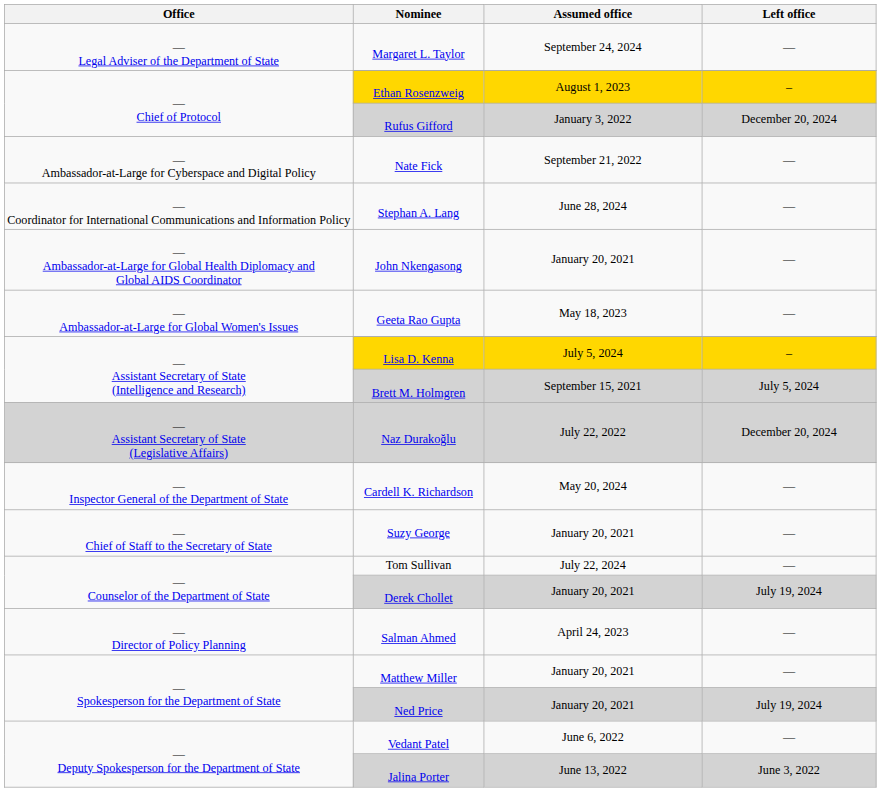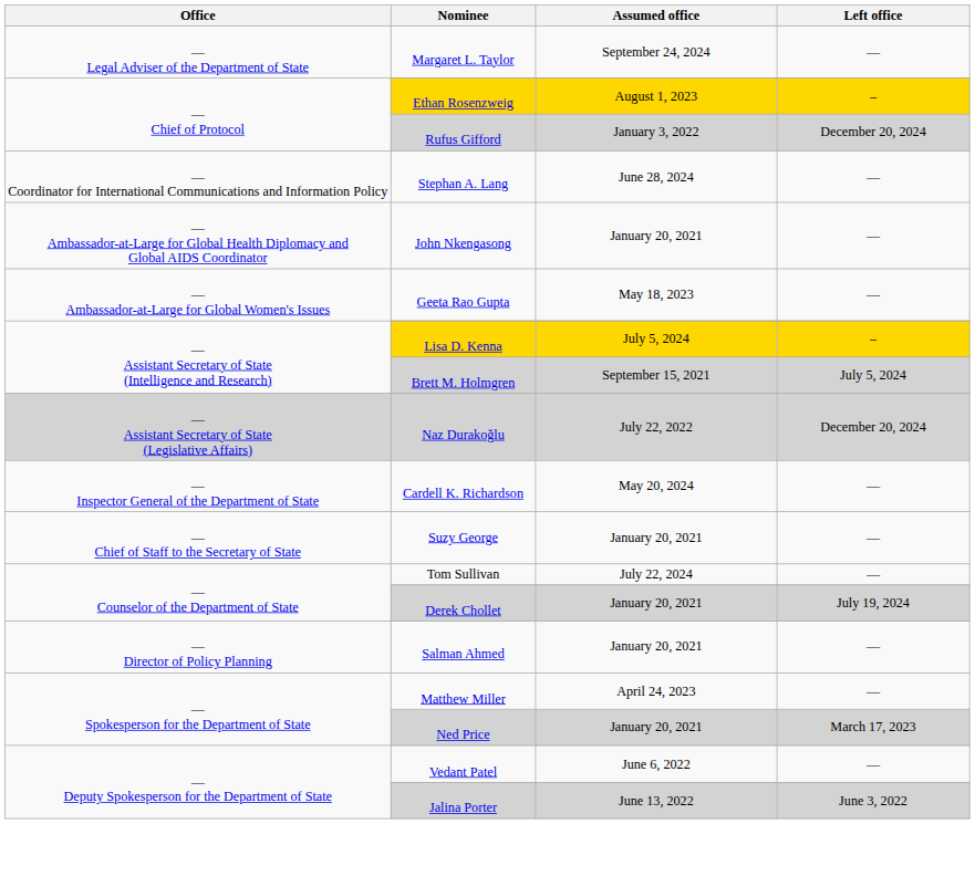 <table class="wikitable sortable" style="text-align:center">
 <tr>
 <th style="width:40%;">Office</th>
 <th style="width:15%;">Nominee</th>
 <th style="width:25%;" data-sort-type="date">Assumed office</th>
 <th style="width:20%;" data-sort-type="date">Left office</th>
 </tr>
 <tr>
 <td><br>—<br><a href='#'>Legal Adviser of the Department of State</a></td>
 <td><br><a href='#'>Margaret L. Taylor</a></td>
 <td>September 24, 2024<br></td>
 <td>—</td>
 </tr>
 <tr>
 <td rowspan=3><br>—<br><a href='#'>Chief of Protocol</a></td>
 </tr>
 <tr style="background:gold;">
 <td><br><a href='#'>Ethan Rosenzweig</a></td>
 <td>August 1, 2023</td>
 <td>–</td>
 </tr>
 <tr style="background:lightgray">
 <td><br><a href='#'>Rufus Gifford</a></td>
 <td>January 3, 2022<br></td>
 <td>December 20, 2024</td>
-</tr>
-<tr>
-<td><br>—<br>Ambassador-at-Large for Cyberspace and Digital Policy</td>
-<td><br><a href='#'>Nate Fick</a></td>
-<td>September 21, 2022<br></td>
-<td>—</td>
 </tr>
 <tr>
 <td><br>—<br>Coordinator for International Communications and Information Policy</td>
 <td><br><a href='#'>Stephan A. Lang</a></td>
 <td>June 28, 2024<br></td>
 <td>—</td>
 </tr>
 <tr>
 <td><br>—<br><a href='#'>Ambassador-at-Large for Global Health Diplomacy and<br>Global AIDS Coordinator</a></td>
 <td><br><a href='#'>John Nkengasong</a></td>
 <td>January 20, 2021</td>
 <td>—</td>
 </tr>
 <tr>
 <td><br>—<br><a href='#'>Ambassador-at-Large for Global Women's Issues</a></td>
 <td><br><a href='#'>Geeta Rao Gupta</a></td>
 <td>May 18, 2023<br></td>
 <td>—</td>
 </tr>
 <tr>
 <td rowspan=3><br>—<br><a href='#'>Assistant Secretary of State<br>(Intelligence and Research)</a></td>
 </tr>
 <tr style="background:gold;">
 <td><br> <a href='#'>Lisa D. Kenna</a></td>
 <td>July 5, 2024</td>
 <td>–</td>
 </tr>
 <tr style="background:lightgray">
 <td><br><a href='#'>Brett M. Holmgren</a></td>
 <td>September 15, 2021<br></td>
 <td>July 5, 2024</td>
 </tr>
 <tr style="background:lightgray">
 <td><br>—<br><a href='#'>Assistant Secretary of State<br>(Legislative Affairs)</a></td>
 <td><br><a href='#'>Naz Durakoğlu</a></td>
 <td>July 22, 2022<br></td>
 <td>December 20, 2024</td>
 </tr>
 <tr>
 <td><br>—<br><a href='#'>Inspector General of the Department of State</a></td>
 <td><br><a href='#'>Cardell K. Richardson</a></td>
 <td>May 20, 2024<br></td>
 <td>—</td>
 </tr>
 <tr>
 <td><br>—<br><a href='#'>Chief of Staff to the Secretary of State</a></td>
 <td><a href='#'>Suzy George</a></td>
 <td>January 20, 2021</td>
 <td>—</td>
 </tr>
 <tr>
 <td rowspan="2"><br>—<br><a href='#'>Counselor of the Department of State</a></td>
 <td>Tom Sullivan</td>
 <td>July 22, 2024</td>
 <td>—</td>
 </tr>
 <tr style="background:lightgray">
 <td><br><a href='#'>Derek Chollet</a></td>
 <td>January 20, 2021</td>
 <td>July 19, 2024</td>
 </tr>
 <tr>
 <td><br>—<br><a href='#'>Director of Policy Planning</a></td>
 <td><br><a href='#'>Salman Ahmed</a></td>
-<td>April 24, 2023</td>
+<td>January 20, 2021</td>
 <td>—</td>
 </tr>
 <tr>
 <td rowspan=2><br>—<br><a href='#'>Spokesperson for the Department of State</a></td>
 <td><br><a href='#'>Matthew Miller</a></td>
-<td>January 20, 2021</td>
+<td>April 24, 2023</td>
 <td>—</td>
 </tr>
 <tr style="background:lightgray">
 <td><br><a href='#'>Ned Price</a></td>
 <td>January 20, 2021</td>
-<td>July 19, 2024</td>
+<td>March 17, 2023</td>
 </tr>
 <tr>
 <td rowspan=2><br>—<br><a href='#'>Deputy Spokesperson for the Department of State</a></td>
 <td><br><a href='#'>Vedant Patel</a></td>
 <td>June 6, 2022</td>
 <td>—</td>
 </tr>
 <tr style="background:lightgray">
 <td><br><a href='#'>Jalina Porter</a></td>
 <td>June 13, 2022<br></td>
 <td>June 3, 2022</td>
 </tr>
 </table>
